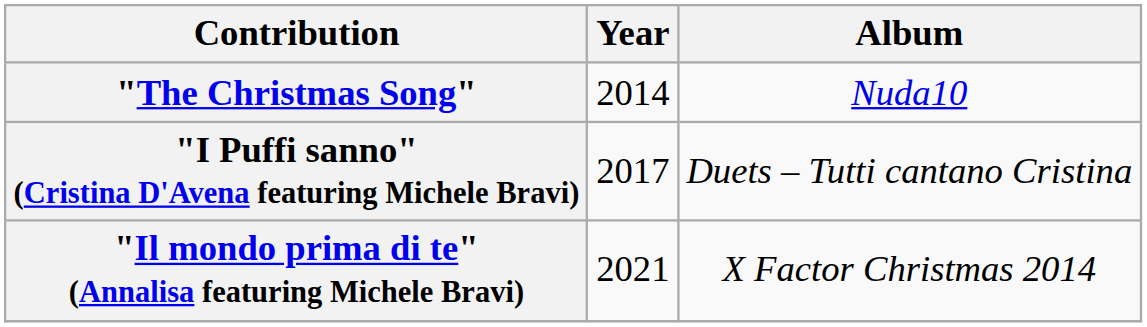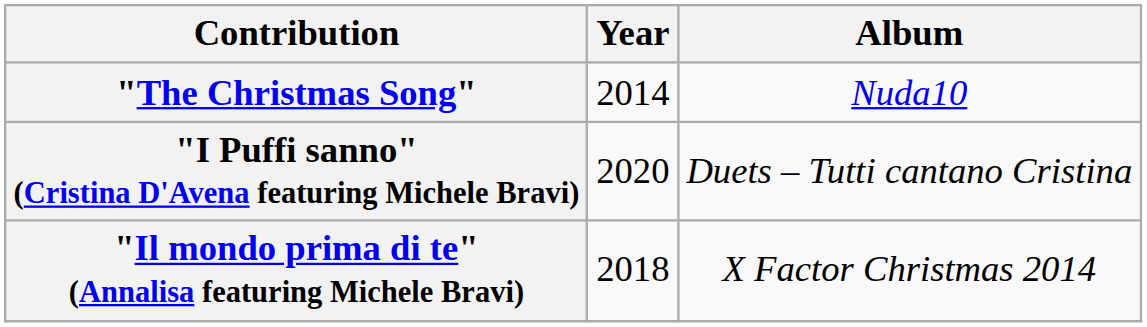 <table class="wikitable plainrowheaders" style="text-align:center;" border="1">
 <tr>
 <th scope="col">Contribution</th>
 <th scope="col">Year</th>
 <th scope="col">Album</th>
 </tr>
 <tr>
 <th scope="row">"<a href='#'>The Christmas Song</a>"</th>
 <td>2014</td>
 <td><em><a href='#'>Nuda10</a></em></td>
 </tr>
 <tr>
 <th scope="row">"I Puffi sanno"<br><small>(<a href='#'>Cristina D'Avena</a> featuring Michele Bravi)</small></th>
-<td>2017</td>
+<td>2020</td>
 <td><em>Duets – Tutti cantano Cristina</em></td>
 </tr>
 <tr>
 <th scope="row">"<a href='#'>Il mondo prima di te</a>"<br><small>(<a href='#'>Annalisa</a> featuring Michele Bravi)</small></th>
-<td>2021</td>
+<td>2018</td>
 <td><em>X Factor Christmas 2014</em></td>
 </tr>
 <tr>
 </tr>
 </table>
